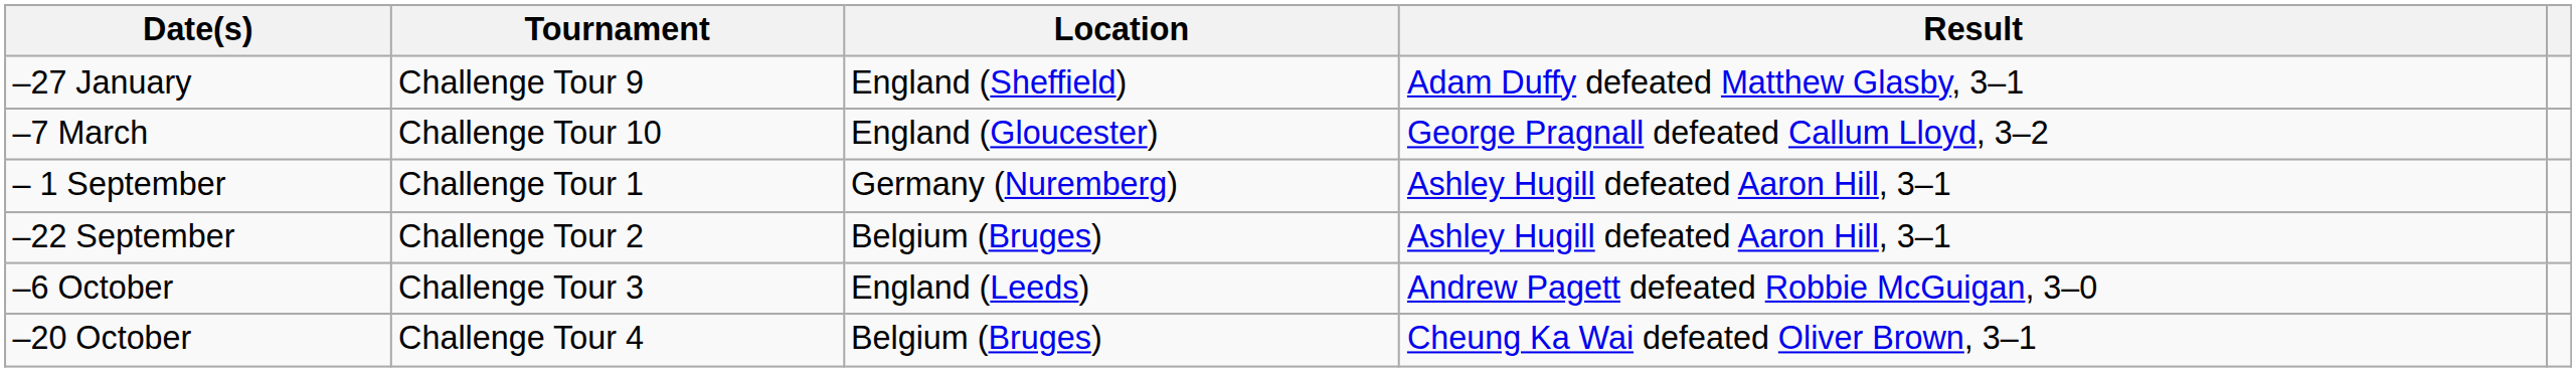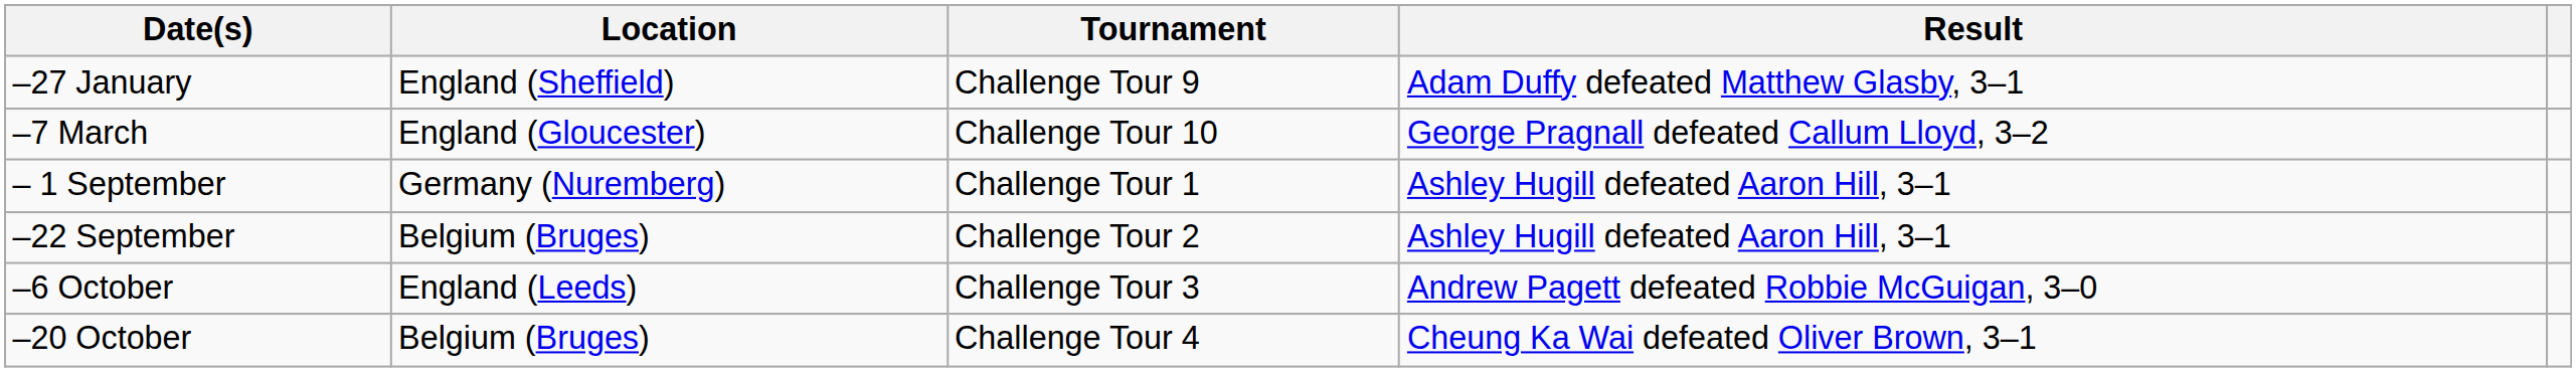 <table class="sortable wikitable" width="100%" cellpadding="5" style="margin: 1em auto 1em auto">
 <tr>
 <th scope="col">Date(s)</th>
+<th scope="col">Location</th>
 <th wscope="col">Tournament</th>
-<th scope="col">Location</th>
 <th scope="col" class="unsortable">Result</th>
 <th scope="col" class="unsortable"></th>
 </tr>
 <tr>
 <td>–27 January</td>
+<td>England (<a href='#'>Sheffield</a>)</td>
 <td>Challenge Tour 9</td>
-<td>England (<a href='#'>Sheffield</a>)</td>
 <td><a href='#'>Adam Duffy</a> defeated <a href='#'>Matthew Glasby</a>, 3–1</td>
 <td align="center"></td>
 </tr>
 <tr>
 <td>–7 March</td>
+<td>England (<a href='#'>Gloucester</a>)</td>
 <td>Challenge Tour 10</td>
-<td>England (<a href='#'>Gloucester</a>)</td>
 <td><a href='#'>George Pragnall</a> defeated <a href='#'>Callum Lloyd</a>, 3–2</td>
 <td align="center"></td>
 </tr>
 <tr>
 <td> – 1 September</td>
+<td>Germany (<a href='#'>Nuremberg</a>)</td>
 <td>Challenge Tour 1</td>
-<td>Germany (<a href='#'>Nuremberg</a>)</td>
 <td><a href='#'>Ashley Hugill</a> defeated <a href='#'>Aaron Hill</a>, 3–1</td>
 <td align="center"></td>
 </tr>
 <tr>
 <td>–22 September</td>
+<td>Belgium (<a href='#'>Bruges</a>)</td>
 <td>Challenge Tour 2</td>
-<td>Belgium (<a href='#'>Bruges</a>)</td>
 <td><a href='#'>Ashley Hugill</a> defeated <a href='#'>Aaron Hill</a>, 3–1</td>
 <td align="center"></td>
 </tr>
 <tr>
 <td>–6 October</td>
+<td>England (<a href='#'>Leeds</a>)</td>
 <td>Challenge Tour 3</td>
-<td>England (<a href='#'>Leeds</a>)</td>
 <td><a href='#'>Andrew Pagett</a> defeated <a href='#'>Robbie McGuigan</a>, 3–0</td>
 <td align="center"></td>
 </tr>
 <tr>
 <td>–20 October</td>
+<td>Belgium (<a href='#'>Bruges</a>)</td>
 <td>Challenge Tour 4</td>
-<td>Belgium (<a href='#'>Bruges</a>)</td>
 <td><a href='#'>Cheung Ka Wai</a> defeated <a href='#'>Oliver Brown</a>, 3–1</td>
 <td align="center"></td>
 </tr>
 </table>
